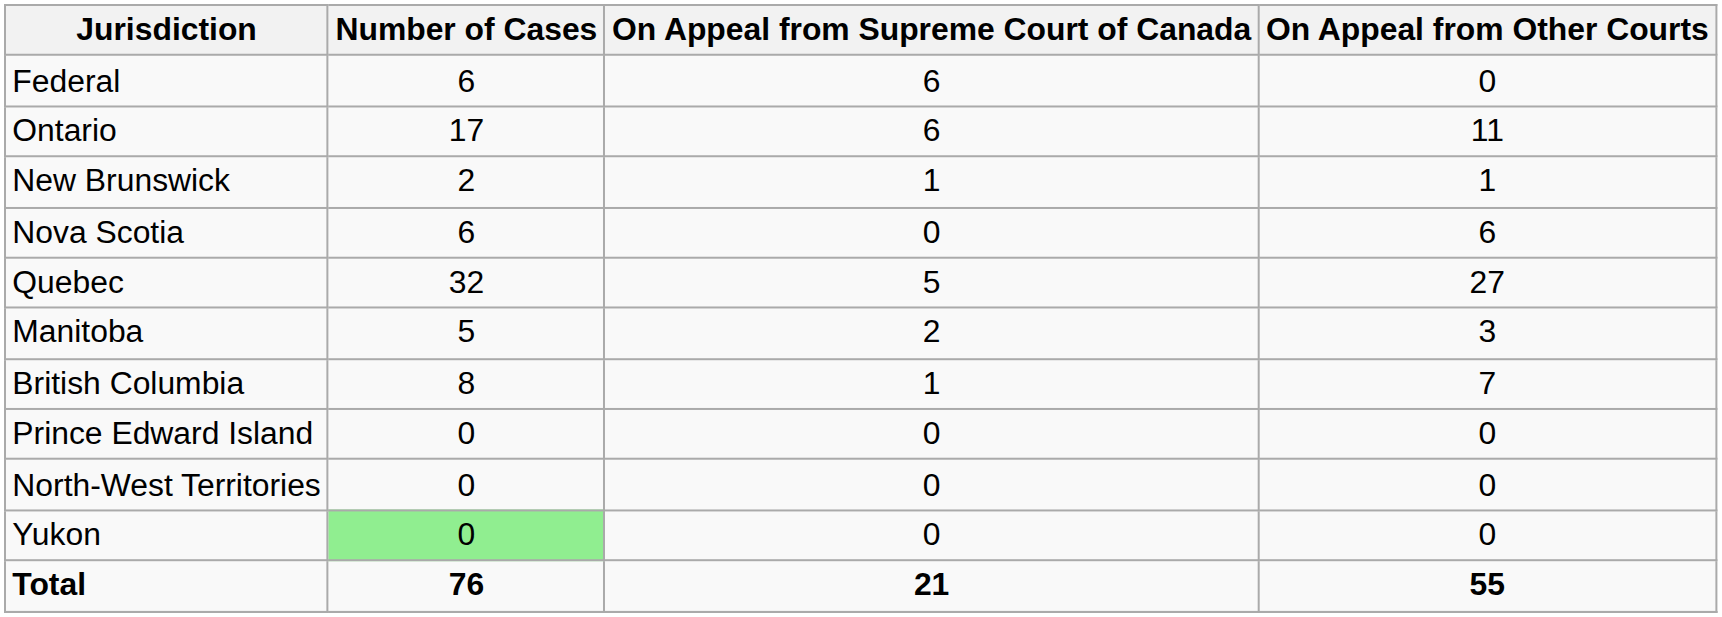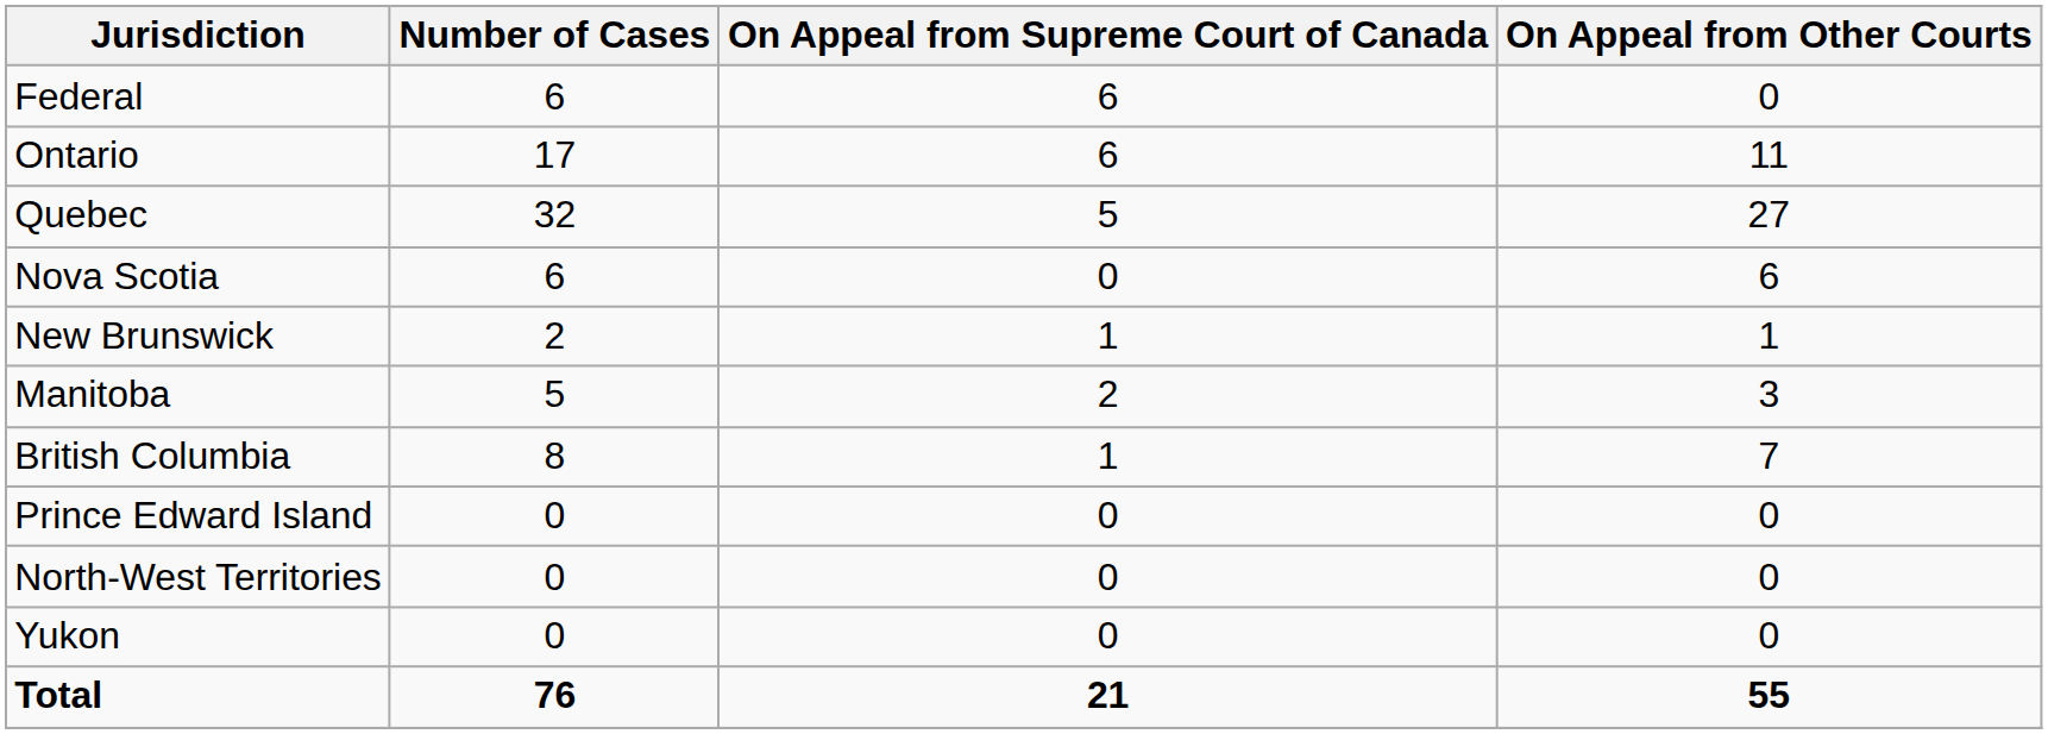 <table class="wikitable sortable">
 <tr>
 <th>Jurisdiction</th>
 <th>Number of Cases</th>
 <th>On Appeal from Supreme Court of Canada</th>
 <th>On Appeal from Other Courts</th>
 </tr>
 <tr>
 <td>Federal</td>
 <td style="text-align: center;">6</td>
 <td style="text-align: center;">6</td>
 <td style="text-align: center;">0</td>
 </tr>
 <tr>
 <td>Ontario</td>
 <td style="text-align: center;">17</td>
 <td style="text-align: center;">6</td>
 <td style="text-align: center;">11</td>
 </tr>
 <tr>
-<td>New Brunswick</td>
-<td style="text-align: center;">2</td>
-<td style="text-align: center;">1</td>
-<td style="text-align: center;">1</td>
+<td>Quebec</td>
+<td style="text-align: center;">32</td>
+<td style="text-align: center;">5</td>
+<td style="text-align: center;">27</td>
 </tr>
 <tr>
 <td>Nova Scotia</td>
 <td style="text-align: center;">6</td>
 <td style="text-align: center;">0</td>
 <td style="text-align: center;">6</td>
 </tr>
 <tr>
-<td>Quebec</td>
-<td style="text-align: center;">32</td>
-<td style="text-align: center;">5</td>
-<td style="text-align: center;">27</td>
+<td>New Brunswick</td>
+<td style="text-align: center;">2</td>
+<td style="text-align: center;">1</td>
+<td style="text-align: center;">1</td>
 </tr>
 <tr>
 <td>Manitoba</td>
 <td style="text-align: center;">5</td>
 <td style="text-align: center;">2</td>
 <td style="text-align: center;">3</td>
 </tr>
 <tr>
 <td>British Columbia</td>
 <td style="text-align: center;">8</td>
 <td style="text-align: center;">1</td>
 <td style="text-align: center;">7</td>
 </tr>
 <tr>
 <td>Prince Edward Island</td>
 <td style="text-align: center;">0</td>
 <td style="text-align: center;">0</td>
 <td style="text-align: center;">0</td>
 </tr>
 <tr>
 <td>North-West Territories</td>
 <td style="text-align: center;">0</td>
 <td style="text-align: center;">0</td>
 <td style="text-align: center;">0</td>
 </tr>
 <tr>
 <td>Yukon</td>
-<td style="background: lightgreen; text-align: center;">0</td>
+<td style="text-align: center;">0</td>
 <td style="text-align: center;">0</td>
 <td style="text-align: center;">0</td>
 </tr>
 <tr>
 <td><strong>Total</strong></td>
 <td style="text-align: center;"><strong>76</strong></td>
 <td style="text-align: center;"><strong>21</strong></td>
 <td style="text-align: center;"><strong>55</strong></td>
 </tr>
 <tr>
 </tr>
 </table>
